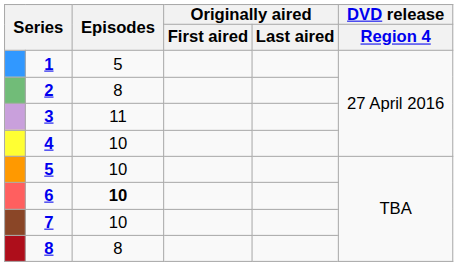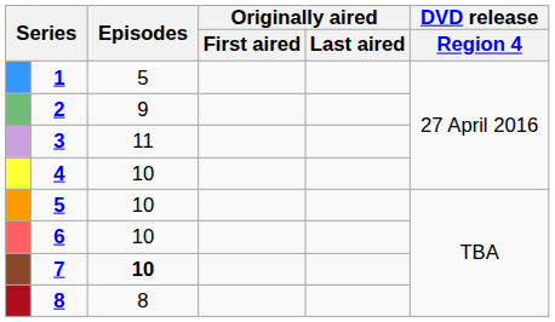 <table class="wikitable" style="text-align: center;">
 <tr>
 <th style="padding: 0 8px;" rowspan="2" colspan="2">Series</th>
 <th style="padding: 0 8px;" rowspan="2">Episodes</th>
 <th style="padding: 0 8px;" colspan="2">Originally aired</th>
 <th style="padding: 0 8px;" colspan="2"><a href='#'>DVD</a> release</th>
 </tr>
 <tr>
 <th>First aired</th>
 <th>Last aired</th>
 <th><a href='#'>Region 4</a></th>
 </tr>
 <tr>
 <td style="background: #3198FF;"></td>
 <td><strong><a href='#'>1</a></strong></td>
 <td>5</td>
 <td></td>
 <td></td>
 <td rowspan="4">27 April 2016</td>
 </tr>
 <tr>
 <td style="background: #71BC78;"></td>
 <td><strong><a href='#'>2</a></strong></td>
-<td>8</td>
+<td>9</td>
 <td></td>
 <td></td>
 </tr>
 <tr>
 <td style="background: #C9A0DC;"></td>
 <td><strong><a href='#'>3</a></strong></td>
 <td>11</td>
 <td></td>
 <td></td>
 </tr>
 <tr>
 <td style="background: #FFFF33;"></td>
 <td><strong><a href='#'>4</a></strong></td>
 <td>10</td>
 <td></td>
 <td></td>
 </tr>
 <tr>
 <td style="background: #FF9900;"></td>
 <td><strong><a href='#'>5</a></strong></td>
 <td>10</td>
 <td></td>
 <td></td>
 <td rowspan="4">TBA</td>
 </tr>
 <tr>
 <td style="background: #FF5F5F;"></td>
 <td><strong><a href='#'>6</a></strong></td>
-<td><strong>10</strong></td>
+<td>10</td>
 <td></td>
 <td></td>
 </tr>
 <tr>
 <td style="background: #8A4627;"></td>
 <td><strong><a href='#'>7</a></strong></td>
-<td>10</td>
+<td><strong>10</strong></td>
 <td></td>
 <td></td>
 </tr>
 <tr>
 <td style="background: #AE0E1B;"></td>
 <td><strong><a href='#'>8</a></strong></td>
 <td>8</td>
 <td></td>
 <td></td>
 </tr>
 </table>
